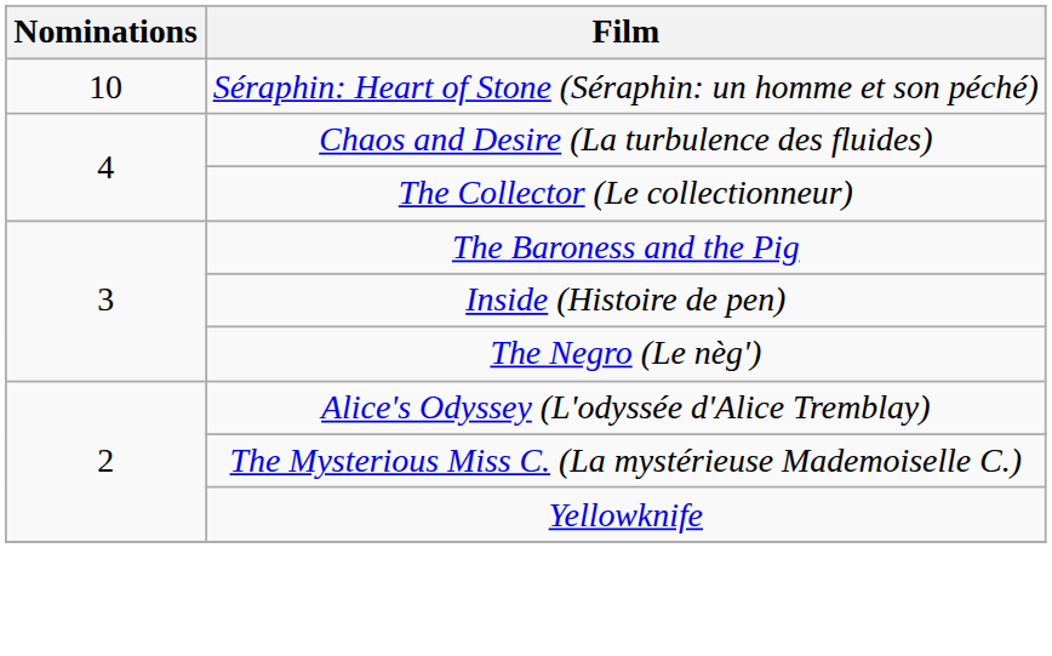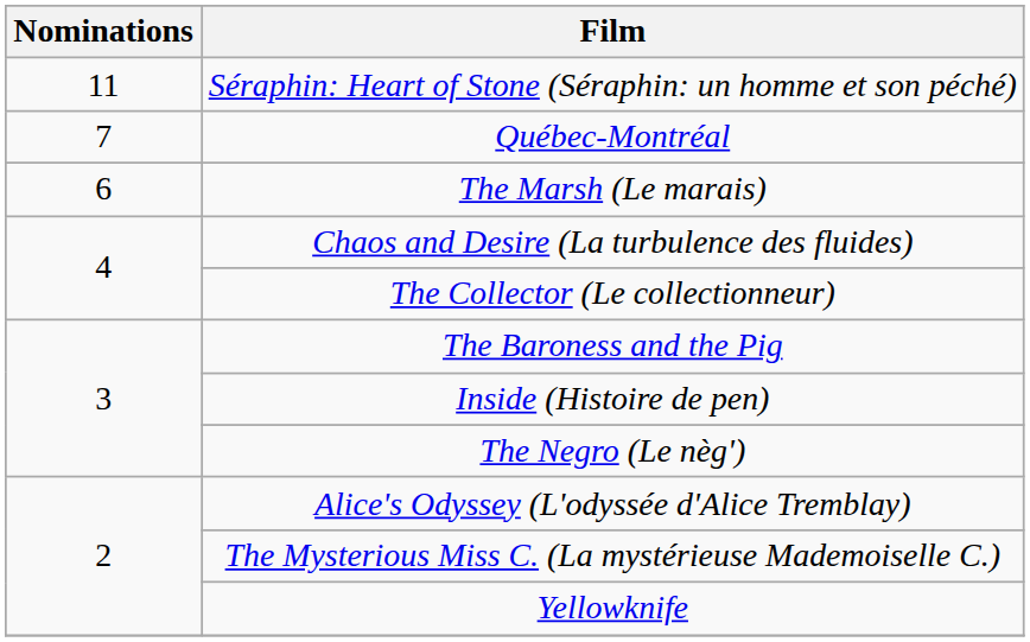 <table class="wikitable" style="text-align:center;">
 <tr>
 <th scope="col" width="17">Nominations</th>
 <th scope="col" align="center">Film</th>
 </tr>
 <tr>
-<td rowspan="1" style="text-align:center;">10</td>
+<td rowspan="1" style="text-align:center;">11</td>
 <td><em><a href='#'>Séraphin: Heart of Stone</a> (Séraphin: un homme et son péché)</em></td>
+</tr>
+<tr>
+<td rowspan="1" style="text-align:center;">7</td>
+<td><em><a href='#'>Québec-Montréal</a></em></td>
+</tr>
+<tr>
+<td rowspan="1" style="text-align:center;">6</td>
+<td><em><a href='#'>The Marsh</a> (Le marais)</em></td>
 </tr>
 <tr>
 <td rowspan="2" style="text-align:center;">4</td>
 <td><em><a href='#'>Chaos and Desire</a> (La turbulence des fluides)</em></td>
 </tr>
 <tr>
 <td><em><a href='#'>The Collector</a> (Le collectionneur)</em></td>
 </tr>
 <tr>
 <td rowspan="3" style="text-align:center;">3</td>
 <td><em><a href='#'>The Baroness and the Pig</a></em></td>
 </tr>
 <tr>
 <td><em><a href='#'>Inside</a> (Histoire de pen)</em></td>
 </tr>
 <tr>
 <td><em><a href='#'>The Negro</a> (Le nèg')</em></td>
 </tr>
 <tr>
 <td rowspan="3" style="text-align:center;">2</td>
 <td><em><a href='#'>Alice's Odyssey</a> (L'odyssée d'Alice Tremblay)</em></td>
 </tr>
 <tr>
 <td><em><a href='#'>The Mysterious Miss C.</a> (La mystérieuse Mademoiselle C.)</em></td>
 </tr>
 <tr>
 <td><em><a href='#'>Yellowknife</a></em></td>
 </tr>
 <tr>
 </tr>
 </table>
